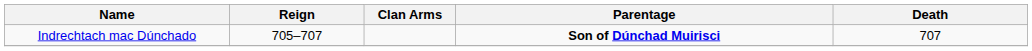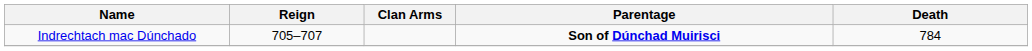 <table style="text-align:center; width:100%" class="wikitable">
 <tr>
 <th style="width:22%">Name</th>
 <th>Reign</th>
 <th style="width:105px">Clan Arms</th>
 <th>Parentage</th>
 <th style="width:19%">Death</th>
 </tr>
 <tr>
 <td><a href='#'>Indrechtach mac Dúnchado</a></td>
 <td>705–707</td>
 <td></td>
 <td><strong>Son of <a href='#'>Dúnchad Muirisci</a></strong></td>
-<td>707</td>
+<td>784</td>
 </tr>
 <tr>
 </tr>
 </table>
